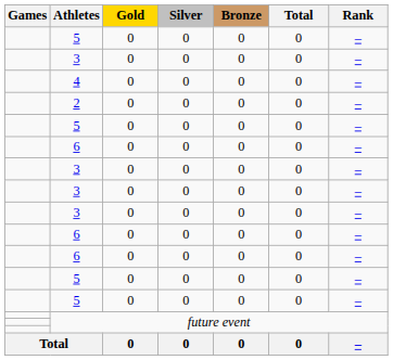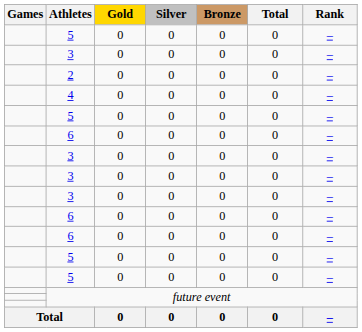 <table class="wikitable" style="text-align:center; font-size:90%;">
 <tr>
 <th>Games</th>
 <th>Athletes</th>
 <td style="background:gold; width:3.7em; font-weight:bold;">Gold</td>
 <td style="background:silver; width:3.7em; font-weight:bold;">Silver</td>
 <td style="background:#cc9966; width:3.7em; font-weight:bold;">Bronze</td>
 <th style="width:4em; font-weight:bold;">Total</th>
 <th style="width:4em; font-weight:bold;">Rank</th>
 </tr>
 <tr>
 <td align=left></td>
 <td><a href='#'>5</a></td>
 <td>0</td>
 <td>0</td>
 <td>0</td>
 <td>0</td>
 <td><a href='#'>–</a></td>
 </tr>
 <tr>
 <td align=left></td>
 <td><a href='#'>3</a></td>
 <td>0</td>
 <td>0</td>
 <td>0</td>
 <td>0</td>
 <td><a href='#'>–</a></td>
 </tr>
 <tr>
 <td align=left></td>
-<td><a href='#'>4</a></td>
+<td><a href='#'>2</a></td>
 <td>0</td>
 <td>0</td>
 <td>0</td>
 <td>0</td>
 <td><a href='#'>–</a></td>
 </tr>
 <tr>
 <td align=left></td>
-<td><a href='#'>2</a></td>
+<td><a href='#'>4</a></td>
 <td>0</td>
 <td>0</td>
 <td>0</td>
 <td>0</td>
 <td><a href='#'>–</a></td>
 </tr>
 <tr>
 <td align=left></td>
 <td><a href='#'>5</a></td>
 <td>0</td>
 <td>0</td>
 <td>0</td>
 <td>0</td>
 <td><a href='#'>–</a></td>
 </tr>
 <tr>
 <td align=left></td>
 <td><a href='#'>6</a></td>
 <td>0</td>
 <td>0</td>
 <td>0</td>
 <td>0</td>
 <td><a href='#'>–</a></td>
 </tr>
 <tr>
 <td align=left></td>
 <td><a href='#'>3</a></td>
 <td>0</td>
 <td>0</td>
 <td>0</td>
 <td>0</td>
 <td><a href='#'>–</a></td>
 </tr>
 <tr>
 <td align=left></td>
 <td><a href='#'>3</a></td>
 <td>0</td>
 <td>0</td>
 <td>0</td>
 <td>0</td>
 <td><a href='#'>–</a></td>
 </tr>
 <tr>
 <td align=left></td>
 <td><a href='#'>3</a></td>
 <td>0</td>
 <td>0</td>
 <td>0</td>
 <td>0</td>
 <td><a href='#'>–</a></td>
 </tr>
 <tr>
 <td align=left></td>
 <td><a href='#'>6</a></td>
 <td>0</td>
 <td>0</td>
 <td>0</td>
 <td>0</td>
 <td><a href='#'>–</a></td>
 </tr>
 <tr>
 <td align=left></td>
 <td><a href='#'>6</a></td>
 <td>0</td>
 <td>0</td>
 <td>0</td>
 <td>0</td>
 <td><a href='#'>–</a></td>
 </tr>
 <tr>
 <td align=left></td>
 <td><a href='#'>5</a></td>
 <td>0</td>
 <td>0</td>
 <td>0</td>
 <td>0</td>
 <td><a href='#'>–</a></td>
 </tr>
 <tr>
 <td align=left></td>
 <td><a href='#'>5</a></td>
 <td>0</td>
 <td>0</td>
 <td>0</td>
 <td>0</td>
 <td><a href='#'>–</a></td>
 </tr>
 <tr>
 <td align=left></td>
 <td colspan=6; rowspan=3><em>future event</em></td>
 </tr>
 <tr>
 <td align=left></td>
 </tr>
 <tr>
 <td align=left></td>
 </tr>
 <tr>
 <th colspan=2>Total</th>
 <th>0</th>
 <th>0</th>
 <th>0</th>
 <th>0</th>
 <th><a href='#'>–</a></th>
 </tr>
 </table>
